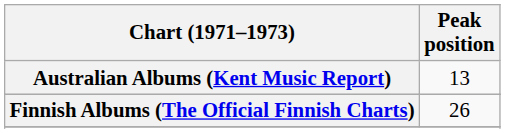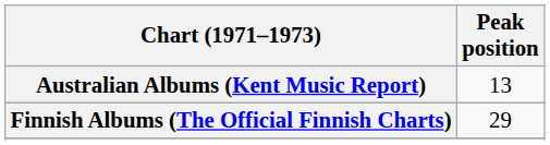 <table class="wikitable sortable plainrowheaders" style="text-align:center">
 <tr>
 <th scope="col">Chart (1971–1973)</th>
 <th scope="col">Peak<br>position</th>
 </tr>
 <tr>
 <th scope="row">Australian Albums (<a href='#'>Kent Music Report</a>)</th>
 <td>13</td>
 </tr>
 <tr>
 </tr>
 <tr>
 </tr>
 <tr>
 <th scope="row">Finnish Albums (<a href='#'>The Official Finnish Charts</a>)</th>
-<td>26</td>
+<td>29</td>
 </tr>
 <tr>
 </tr>
 <tr>
 </tr>
 </table>
